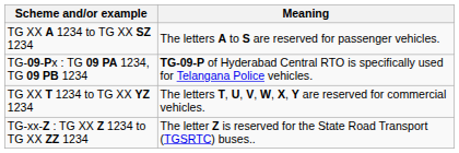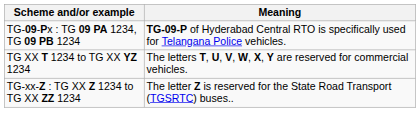 <table class="wikitable" style="width:100%;" border="1" cellspacing="0" cellpadding="3">
 <tr>
 <th scope="col" style="width:34%">Scheme and/or example</th>
 <th scope="col" style="width:66%">Meaning</th>
-</tr>
-<tr>
-<td><span>TG XX <strong>A</strong> 1234</span> to <span>TG XX <strong>SZ</strong> 1234</span></td>
-<td>The letters <strong>A</strong> to <strong>S</strong> are reserved for passenger vehicles.</td>
 </tr>
 <tr>
 <td>TG-<strong>09</strong>-<strong>P</strong>x : <span>TG <strong>09 PA</strong> 1234</span>, <span>TG <strong>09 PB</strong> 1234</span></td>
 <td><strong>TG-09-P</strong> of Hyderabad Central RTO is specifically used for <a href='#'>Telangana Police</a> vehicles.</td>
 </tr>
 <tr>
 <td><span>TG XX <strong>T</strong> 1234</span> to <span>TG XX <strong>YZ</strong> 1234</span></td>
 <td>The letters <strong>T</strong>, <strong>U</strong>, <strong>V</strong>, <strong>W</strong>, <strong>X</strong>, <strong>Y</strong> are reserved for commercial vehicles.</td>
 </tr>
 <tr>
 <td>TG-xx-<strong>Z</strong> : <span>TG XX <strong>Z</strong> 1234</span> to <span>TG XX <strong>ZZ</strong> 1234</span></td>
 <td>The letter <strong>Z</strong> is reserved for the State Road Transport (<a href='#'>TGSRTC</a>) buses..</td>
 </tr>
 </table>
